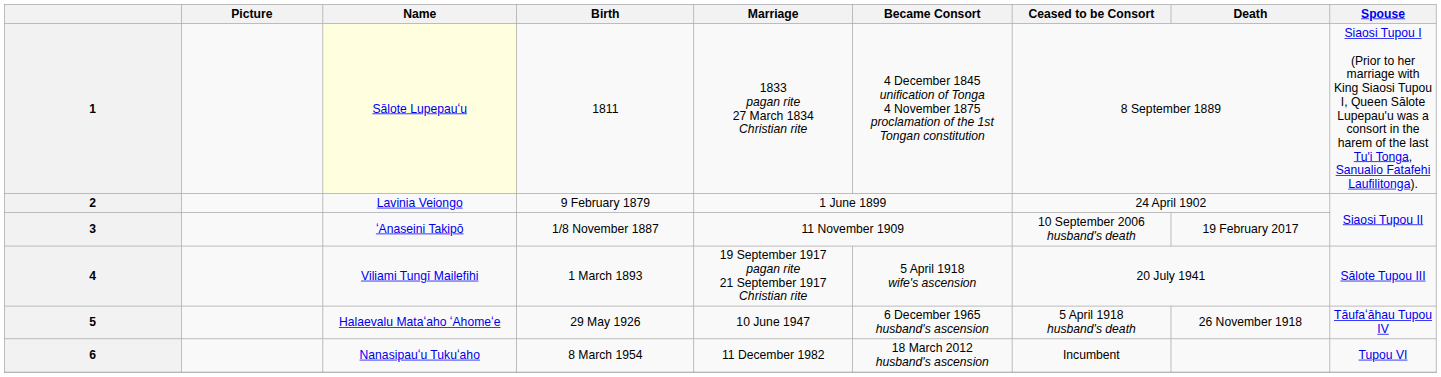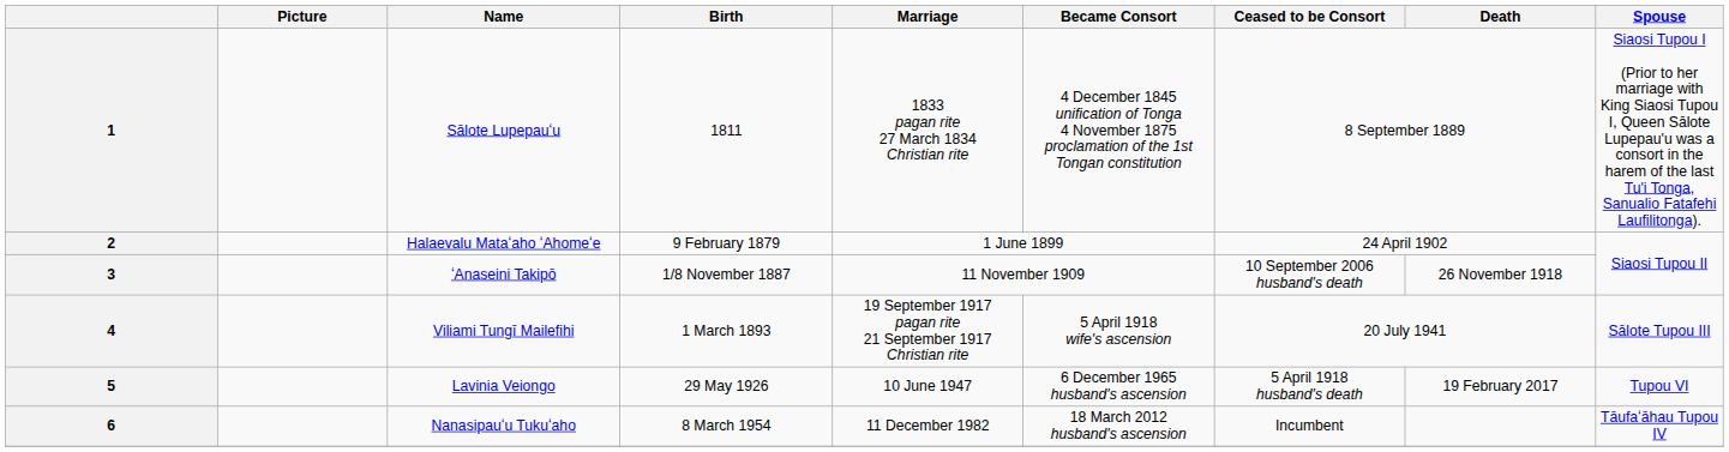 <table width=95% class="wikitable">
 <tr>
 <th width="10%"></th>
 <th width="8%">Picture</th>
 <th width="11%">Name</th>
 <th width="10%">Birth</th>
 <th width="9%">Marriage</th>
 <th width="9%">Became Consort</th>
 <th width="9%">Ceased to be Consort</th>
 <th width="9%">Death</th>
 <th width="6%"><a href='#'>Spouse</a></th>
 </tr>
 <tr>
 <th align="center">1</th>
 <td align="center"></td>
-<td align="center" style="background: lightyellow;"><a href='#'>Sālote Lupepauʻu</a></td>
+<td align="center"><a href='#'>Sālote Lupepauʻu</a></td>
 <td align="center">1811</td>
 <td align="center">1833<br><em>pagan rite</em><br>27 March 1834<br><em>Christian rite</em></td>
 <td align="center">4 December 1845<br><em>unification of Tonga</em><br>4 November 1875<br><em>proclamation of the 1st Tongan constitution</em></td>
 <td align="center" colspan="2">8 September 1889</td>
 <td align="center"><a href='#'>Siaosi Tupou I</a><br><br>(Prior to her marriage with King Siaosi Tupou I, Queen Sālote Lupepau'u was a consort in the harem of the last <a href='#'>Tu'i Tonga</a>, <a href='#'>Sanualio Fatafehi Laufilitonga</a>).</td>
 </tr>
 <tr>
 <th align="center">2</th>
 <td align="center"></td>
-<td align="center"><a href='#'>Lavinia Veiongo</a></td>
+<td align="center"><a href='#'>Halaevalu Mataʻaho ʻAhomeʻe</a></td>
 <td align="center">9 February 1879</td>
 <td align="center" colspan="2">1 June 1899</td>
 <td align="center" colspan="2">24 April 1902</td>
 <td align="center" rowspan="2"><a href='#'>Siaosi Tupou II</a><br></td>
 </tr>
 <tr>
 <th align="center">3</th>
 <td align="center"></td>
 <td align="center"><a href='#'>ʻAnaseini Takipō</a></td>
 <td align="center">1/8 November 1887</td>
 <td align="center" colspan="2">11 November 1909</td>
 <td align="center">10 September 2006<br><em>husband's death</em></td>
-<td align="center">19 February 2017</td>
+<td align="center">26 November 1918</td>
 </tr>
 <tr>
 <th align="center">4</th>
 <td align="center"></td>
 <td align="center"><a href='#'>Viliami Tungī Mailefihi</a></td>
 <td align="center">1 March 1893</td>
 <td align="center">19 September 1917<br><em>pagan rite</em><br>21 September 1917<br><em>Christian rite</em></td>
 <td align="center">5 April 1918<br><em>wife's ascension</em></td>
 <td align="center" colspan="2">20 July 1941</td>
 <td align="center"><a href='#'>Sālote Tupou III</a></td>
 </tr>
 <tr>
 <th align="center">5</th>
 <td align="center"></td>
-<td align="center"><a href='#'>Halaevalu Mataʻaho ʻAhomeʻe</a></td>
+<td align="center"><a href='#'>Lavinia Veiongo</a></td>
 <td align="center">29 May 1926</td>
 <td align="center">10 June 1947</td>
 <td align="center">6 December 1965<br><em>husband's ascension</em></td>
 <td align="center">5 April 1918<br><em>husband's death</em></td>
-<td align="center">26 November 1918</td>
-<td align="center"><a href='#'>Tāufaʻāhau Tupou IV</a></td>
+<td align="center">19 February 2017</td>
+<td align="center"><a href='#'>Tupou VI</a></td>
 </tr>
 <tr>
 <th align="center">6</th>
 <td align="center"></td>
 <td align="center"><a href='#'>Nanasipauʻu Tukuʻaho</a></td>
 <td align="center">8 March 1954</td>
 <td align="center">11 December 1982</td>
 <td align="center">18 March 2012<br><em>husband's ascension</em></td>
 <td align="center">Incumbent</td>
 <td align="center"></td>
-<td align="center"><a href='#'>Tupou VI</a></td>
+<td align="center"><a href='#'>Tāufaʻāhau Tupou IV</a></td>
 </tr>
 <tr>
 </tr>
 </table>
